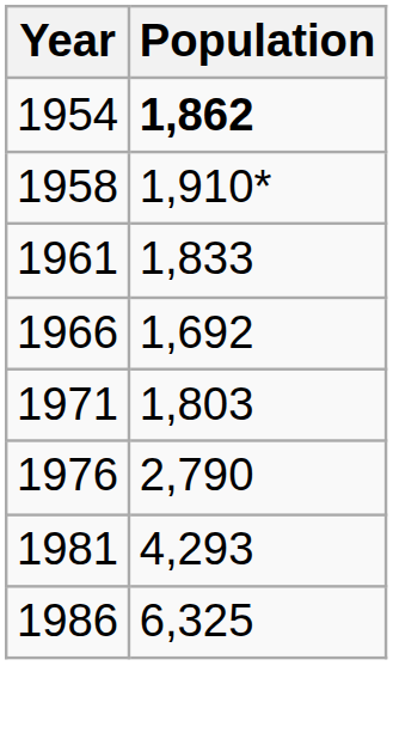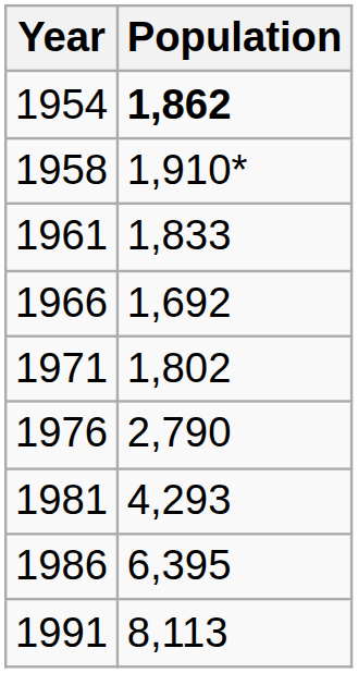 <table class="wikitable">
 <tr>
 <th>Year</th>
 <th>Population</th>
 </tr>
 <tr>
 <td>1954</td>
 <td><strong>1,862</strong></td>
 </tr>
 <tr>
 <td>1958</td>
 <td>1,910*</td>
 </tr>
 <tr>
 <td>1961</td>
 <td>1,833</td>
 </tr>
 <tr>
 <td>1966</td>
 <td>1,692</td>
 </tr>
 <tr>
 <td>1971</td>
-<td>1,803</td>
+<td>1,802</td>
 </tr>
 <tr>
 <td>1976</td>
 <td>2,790</td>
 </tr>
 <tr>
 <td>1981</td>
 <td>4,293</td>
 </tr>
 <tr>
 <td>1986</td>
-<td>6,325</td>
+<td>6,395</td>
+</tr>
+<tr>
+<td>1991</td>
+<td>8,113</td>
 </tr>
 </table>
